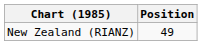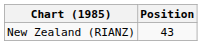 <table class="wikitable">
 <tr>
 <th>Chart (1985)</th>
 <th>Position</th>
 </tr>
 <tr>
 <td>New Zealand (RIANZ)</td>
-<td align="center">49</td>
+<td align="center">43</td>
 </tr>
 </table>
